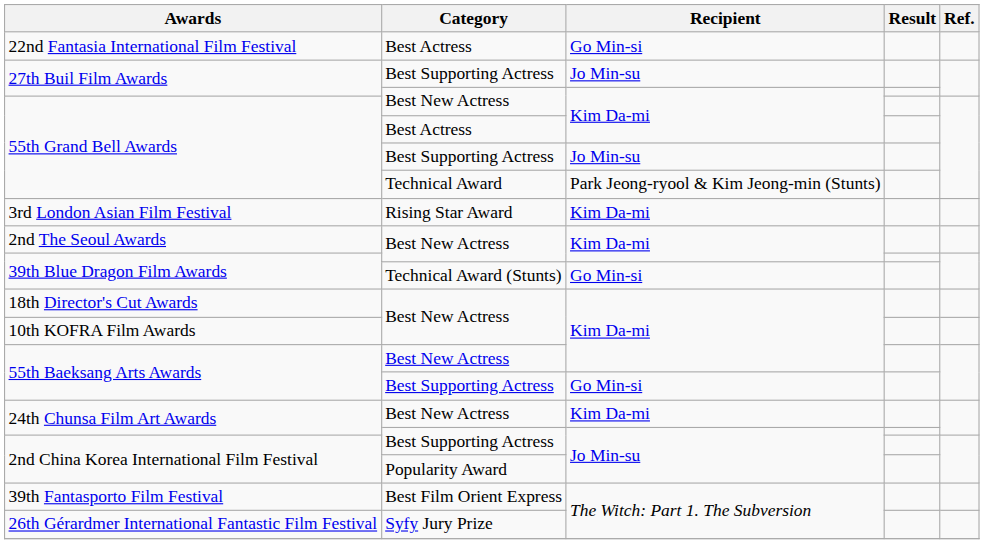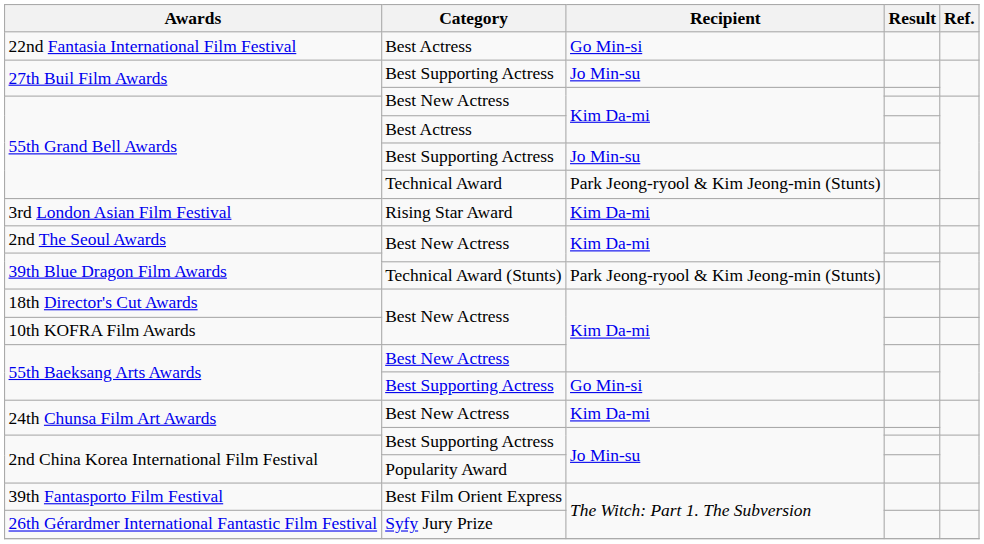 <table class="wikitable sortable">
 <tr>
 <th>Awards</th>
 <th>Category</th>
 <th>Recipient</th>
 <th>Result</th>
 <th>Ref.</th>
 </tr>
 <tr>
 <td>22nd <a href='#'>Fantasia International Film Festival</a></td>
 <td>Best Actress</td>
 <td><a href='#'>Go Min-si</a></td>
 <td></td>
 <td></td>
 </tr>
 <tr>
 <td rowspan=2><a href='#'>27th Buil Film Awards</a></td>
 <td>Best Supporting Actress</td>
 <td><a href='#'>Jo Min-su</a></td>
 <td></td>
 <td rowspan=2></td>
 </tr>
 <tr>
 <td rowspan=2>Best New Actress</td>
 <td rowspan=3><a href='#'>Kim Da-mi</a></td>
 <td></td>
 </tr>
 <tr>
 <td rowspan=4><a href='#'>55th Grand Bell Awards</a></td>
 <td></td>
 <td rowspan=4></td>
 </tr>
 <tr>
 <td>Best Actress</td>
 <td></td>
 </tr>
 <tr>
 <td>Best Supporting Actress</td>
 <td><a href='#'>Jo Min-su</a></td>
 <td></td>
 </tr>
 <tr>
 <td>Technical Award</td>
 <td>Park Jeong-ryool & Kim Jeong-min (Stunts)</td>
 <td></td>
 </tr>
 <tr>
 <td>3rd <a href='#'>London Asian Film Festival</a></td>
 <td>Rising Star Award</td>
 <td><a href='#'>Kim Da-mi</a></td>
 <td></td>
 <td></td>
 </tr>
 <tr>
 <td>2nd <a href='#'>The Seoul Awards</a></td>
 <td rowspan=2>Best New Actress</td>
 <td rowspan=2><a href='#'>Kim Da-mi</a></td>
 <td></td>
 <td></td>
 </tr>
 <tr>
 <td rowspan=2><a href='#'>39th Blue Dragon Film Awards</a></td>
 <td></td>
 <td rowspan=2></td>
 </tr>
 <tr>
 <td>Technical Award (Stunts)</td>
-<td><a href='#'>Go Min-si</a></td>
+<td>Park Jeong-ryool & Kim Jeong-min (Stunts)</td>
 <td></td>
 </tr>
 <tr>
 <td>18th <a href='#'>Director's Cut Awards</a></td>
 <td rowspan=2>Best New Actress</td>
 <td rowspan=3><a href='#'>Kim Da-mi</a></td>
 <td></td>
 <td></td>
 </tr>
 <tr>
 <td>10th KOFRA Film Awards</td>
 <td></td>
 <td></td>
 </tr>
 <tr>
 <td rowspan=2><a href='#'>55th Baeksang Arts Awards</a></td>
 <td><a href='#'>Best New Actress</a></td>
 <td></td>
 <td rowspan=2></td>
 </tr>
 <tr>
 <td><a href='#'>Best Supporting Actress</a></td>
 <td><a href='#'>Go Min-si</a></td>
 <td></td>
 </tr>
 <tr>
 <td rowspan=2>24th <a href='#'>Chunsa Film Art Awards</a></td>
 <td>Best New Actress</td>
 <td><a href='#'>Kim Da-mi</a></td>
 <td></td>
 <td rowspan=2></td>
 </tr>
 <tr>
 <td rowspan=2>Best Supporting Actress</td>
 <td rowspan=3><a href='#'>Jo Min-su</a></td>
 <td></td>
 </tr>
 <tr>
 <td rowspan=2>2nd China Korea International Film Festival</td>
 <td></td>
 <td rowspan=2></td>
 </tr>
 <tr>
 <td>Popularity Award</td>
 <td></td>
 </tr>
 <tr>
 <td>39th <a href='#'>Fantasporto Film Festival</a></td>
 <td>Best Film Orient Express</td>
 <td rowspan=2><em>The Witch: Part 1. The Subversion</em></td>
 <td></td>
 <td></td>
 </tr>
 <tr>
 <td><a href='#'>26th Gérardmer International Fantastic Film Festival</a></td>
 <td><a href='#'>Syfy</a> Jury Prize</td>
 <td></td>
 <td></td>
 </tr>
 <tr>
 </tr>
 </table>
